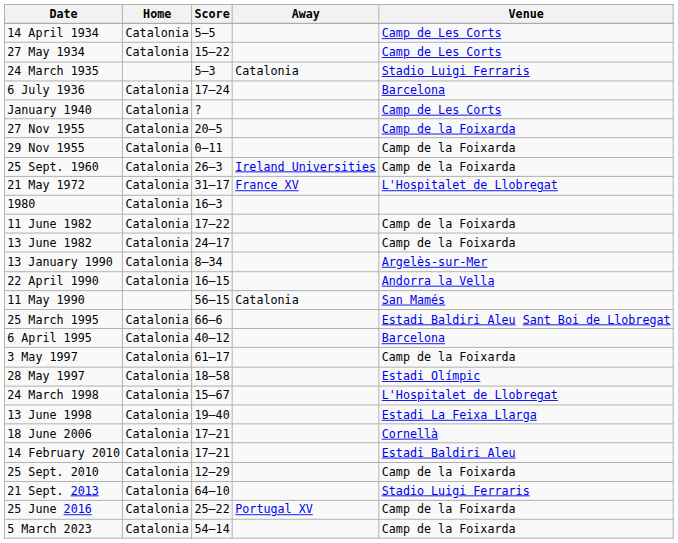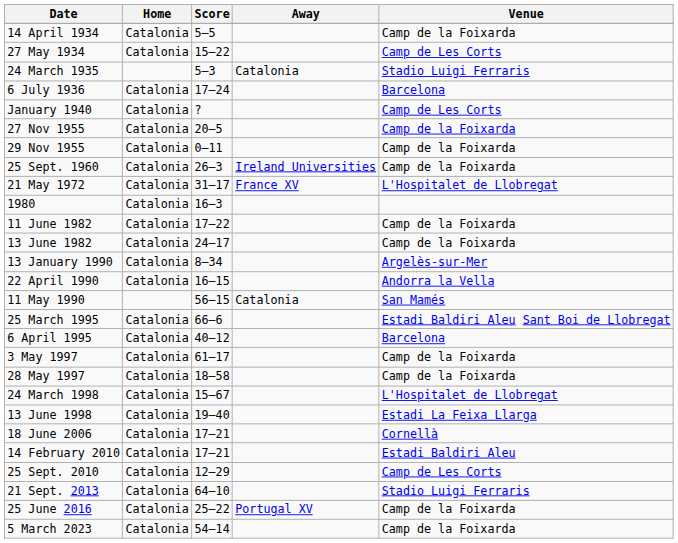 <table class="wikitable collapsible">
 <tr>
 <th>Date</th>
 <th>Home</th>
 <th>Score</th>
 <th>Away</th>
 <th>Venue</th>
 </tr>
 <tr 15B.C|->
 </tr>
 <tr>
 <td>14 April 1934</td>
 <td> Catalonia</td>
 <td>5–5</td>
 <td> <em></em></td>
-<td><a href='#'>Camp de Les Corts</a></td>
+<td>Camp de la Foixarda</td>
 </tr>
 <tr>
 <td>27 May 1934</td>
 <td> Catalonia</td>
 <td>15–22</td>
 <td> <em></em></td>
 <td><a href='#'>Camp de Les Corts</a></td>
 </tr>
 <tr>
 <td>24 March 1935</td>
 <td></td>
 <td>5–3</td>
 <td> Catalonia <em></em></td>
 <td><a href='#'>Stadio Luigi Ferraris</a></td>
 </tr>
 <tr>
 <td>6 July 1936</td>
 <td> Catalonia</td>
 <td>17–24</td>
 <td> <em></em></td>
 <td><a href='#'>Barcelona</a></td>
 </tr>
 <tr>
 <td>January 1940</td>
 <td> Catalonia</td>
 <td>?</td>
 <td> <em></em></td>
 <td><a href='#'>Camp de Les Corts</a></td>
 </tr>
 <tr>
 <td>27 Nov 1955</td>
 <td> Catalonia</td>
 <td>20–5</td>
 <td></td>
 <td><a href='#'>Camp de la Foixarda</a></td>
 </tr>
 <tr>
 <td>29 Nov 1955</td>
 <td> Catalonia</td>
 <td>0–11</td>
 <td></td>
 <td>Camp de la Foixarda</td>
 </tr>
 <tr>
 <td>25 Sept. 1960</td>
 <td> Catalonia</td>
 <td>26–3</td>
 <td> <a href='#'>Ireland Universities</a></td>
 <td>Camp de la Foixarda</td>
 </tr>
 <tr>
 <td>21 May 1972</td>
 <td> Catalonia</td>
 <td>31–17</td>
 <td> <a href='#'>France XV</a></td>
 <td><a href='#'>L'Hospitalet de Llobregat</a></td>
 </tr>
 <tr>
 <td>1980</td>
 <td> Catalonia</td>
 <td>16–3</td>
 <td></td>
 <td></td>
 </tr>
 <tr>
 <td>11 June 1982</td>
 <td> Catalonia</td>
 <td>17–22</td>
 <td></td>
 <td>Camp de la Foixarda</td>
 </tr>
 <tr>
 <td>13 June 1982</td>
 <td> Catalonia</td>
 <td>24–17</td>
 <td></td>
 <td>Camp de la Foixarda</td>
 </tr>
 <tr>
 <td>13 January 1990</td>
 <td> Catalonia</td>
 <td>8–34</td>
 <td></td>
 <td><a href='#'>Argelès-sur-Mer</a></td>
 </tr>
 <tr>
 <td>22 April 1990</td>
 <td> Catalonia</td>
 <td>16–15</td>
 <td></td>
 <td><a href='#'>Andorra la Vella</a></td>
 </tr>
 <tr>
 <td>11 May 1990</td>
 <td></td>
 <td>56–15</td>
 <td> Catalonia</td>
 <td><a href='#'>San Mamés</a></td>
 </tr>
 <tr>
 <td>25 March 1995</td>
 <td> Catalonia</td>
 <td>66–6</td>
 <td></td>
 <td><a href='#'>Estadi Baldiri Aleu</a> <a href='#'>Sant Boi de Llobregat</a></td>
 </tr>
 <tr>
 <td>6 April 1995</td>
 <td> Catalonia</td>
 <td>40–12</td>
 <td></td>
 <td><a href='#'>Barcelona</a></td>
 </tr>
 <tr>
 <td>3 May 1997</td>
 <td> Catalonia</td>
 <td>61–17</td>
 <td></td>
 <td>Camp de la Foixarda</td>
 </tr>
 <tr>
 <td>28 May 1997</td>
 <td> Catalonia</td>
 <td>18–58</td>
 <td></td>
-<td><a href='#'>Estadi Olímpic</a> <em></em></td>
+<td>Camp de la Foixarda</td>
 </tr>
 <tr>
 <td>24 March 1998</td>
 <td> Catalonia</td>
 <td>15–67</td>
 <td></td>
 <td><a href='#'>L'Hospitalet de Llobregat</a></td>
 </tr>
 <tr>
 <td>13 June 1998</td>
 <td> Catalonia</td>
 <td>19–40</td>
 <td></td>
 <td><a href='#'>Estadi La Feixa Llarga</a></td>
 </tr>
 <tr>
 <td>18 June 2006</td>
 <td> Catalonia</td>
 <td>17–21</td>
 <td></td>
 <td><a href='#'>Cornellà</a></td>
 </tr>
 <tr>
 <td>14 February 2010</td>
 <td> Catalonia</td>
 <td>17–21</td>
 <td></td>
 <td><a href='#'>Estadi Baldiri Aleu</a></td>
 </tr>
 <tr>
 <td>25 Sept. 2010</td>
 <td> Catalonia</td>
 <td>12–29</td>
 <td></td>
-<td>Camp de la Foixarda</td>
+<td><a href='#'>Camp de Les Corts</a></td>
 </tr>
 <tr>
 <td>21 Sept. <a href='#'>2013</a></td>
 <td> Catalonia</td>
 <td>64–10</td>
 <td></td>
 <td><a href='#'>Stadio Luigi Ferraris</a></td>
 </tr>
 <tr>
 <td>25 June <a href='#'>2016</a></td>
 <td> Catalonia</td>
 <td>25–22</td>
 <td> <a href='#'>Portugal XV</a></td>
 <td>Camp de la Foixarda</td>
 </tr>
 <tr>
 <td>5 March 2023</td>
 <td> Catalonia</td>
 <td>54–14</td>
 <td></td>
 <td>Camp de la Foixarda</td>
 </tr>
 </table>
